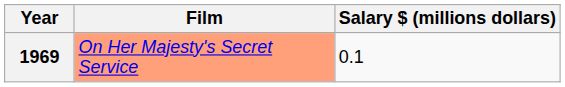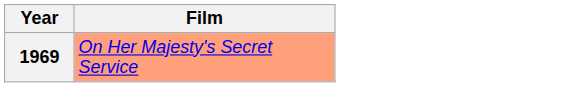 <table class="wikitable plainrowheaders" style="margin-right: 0;">
 <tr>
 <th scope="col" style="vertical-align:top; width:55px;">Year</th>
 <th scope="col" style="vertical-align:top; width:225px;">Film</th>
-<th scope="col" style="vertical-align:top;">Salary $ (millions dollars)</th>
 </tr>
 <tr>
 <th scope="row">1969</th>
 <td style="background: lightsalmon;"><em><a href='#'>On Her Majesty's Secret Service</a></em></td>
-<td>0.1</td>
 </tr>
 </table>
